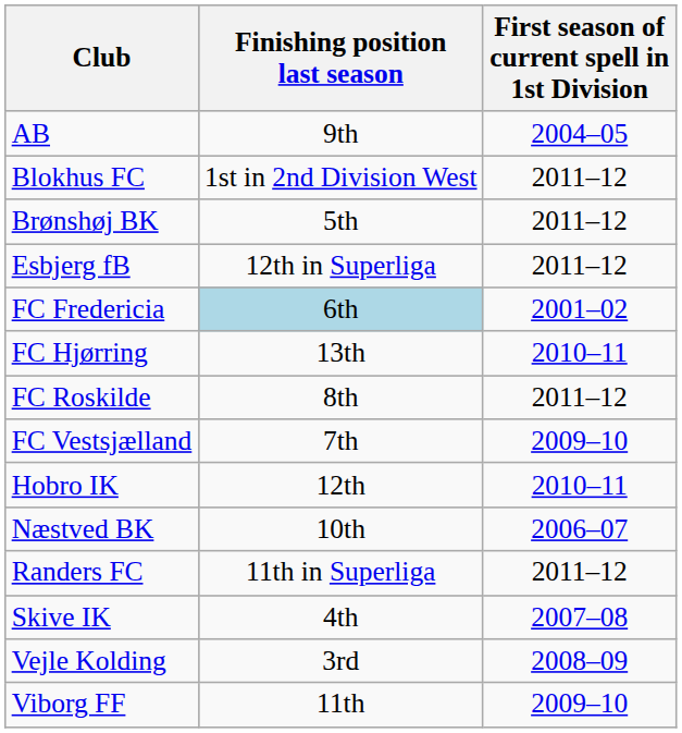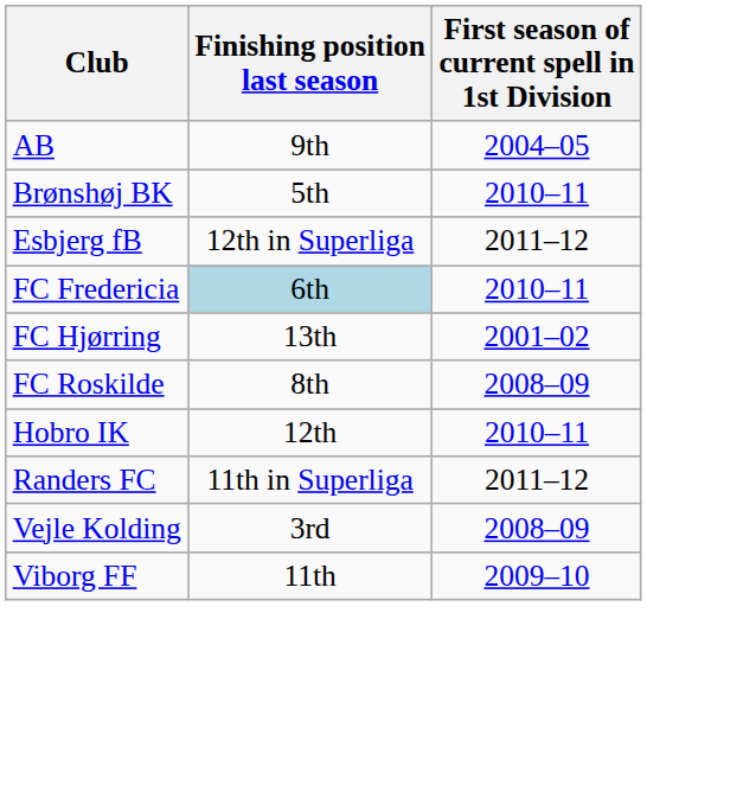 <table class="wikitable" style="text-align:center;">
 <tr>
 <th>Club<br></th>
 <th>Finishing position<br><a href='#'>last season</a></th>
 <th>First season of<br>current spell in<br>1st Division</th>
 </tr>
 <tr>
 <td style="text-align:left;"><a href='#'>AB</a></td>
 <td>9th</td>
 <td><a href='#'>2004–05</a></td>
 </tr>
 <tr>
-<td style="text-align:left;"><a href='#'>Blokhus FC</a></td>
-<td>1st in <a href='#'>2nd Division West</a></td>
-<td>2011–12</td>
-</tr>
-<tr>
 <td style="text-align:left;"><a href='#'>Brønshøj BK</a></td>
 <td>5th</td>
-<td>2011–12</td>
+<td><a href='#'>2010–11</a></td>
 </tr>
 <tr>
 <td style="text-align:left;"><a href='#'>Esbjerg fB</a></td>
 <td>12th in <a href='#'>Superliga</a></td>
 <td>2011–12</td>
 </tr>
 <tr>
 <td style="text-align:left;"><a href='#'>FC Fredericia</a></td>
 <td style="background: lightblue;">6th</td>
-<td><a href='#'>2001–02</a></td>
+<td><a href='#'>2010–11</a></td>
 </tr>
 <tr>
 <td style="text-align:left;"><a href='#'>FC Hjørring</a></td>
 <td>13th</td>
-<td><a href='#'>2010–11</a></td>
+<td><a href='#'>2001–02</a></td>
 </tr>
 <tr>
 <td style="text-align:left;"><a href='#'>FC Roskilde</a></td>
 <td>8th</td>
-<td>2011–12</td>
-</tr>
-<tr>
-<td style="text-align:left;"><a href='#'>FC Vestsjælland</a></td>
-<td>7th</td>
-<td><a href='#'>2009–10</a></td>
+<td><a href='#'>2008–09</a></td>
 </tr>
 <tr>
 <td style="text-align:left;"><a href='#'>Hobro IK</a></td>
 <td>12th</td>
 <td><a href='#'>2010–11</a></td>
 </tr>
 <tr>
-<td style="text-align:left;"><a href='#'>Næstved BK</a></td>
-<td>10th</td>
-<td><a href='#'>2006–07</a></td>
-</tr>
-<tr>
 <td style="text-align:left;"><a href='#'>Randers FC</a></td>
 <td>11th in <a href='#'>Superliga</a></td>
 <td>2011–12</td>
-</tr>
-<tr>
-<td style="text-align:left;"><a href='#'>Skive IK</a></td>
-<td>4th</td>
-<td><a href='#'>2007–08</a></td>
 </tr>
 <tr>
 <td style="text-align:left;"><a href='#'>Vejle Kolding</a></td>
 <td>3rd</td>
 <td><a href='#'>2008–09</a></td>
 </tr>
 <tr>
 <td style="text-align:left;"><a href='#'>Viborg FF</a></td>
 <td>11th</td>
 <td><a href='#'>2009–10</a></td>
 </tr>
 </table>
